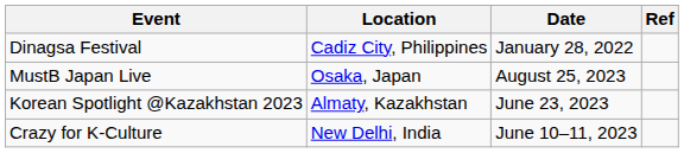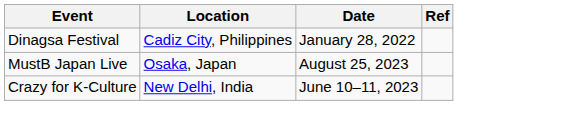 <table class="wikitable">
 <tr>
 <th>Event</th>
 <th>Location</th>
 <th>Date</th>
 <th>Ref</th>
 </tr>
 <tr>
 <td>Dinagsa Festival</td>
 <td><a href='#'>Cadiz City</a>, Philippines</td>
 <td>January 28, 2022</td>
 <td></td>
 </tr>
 <tr>
 <td>MustB Japan Live</td>
 <td><a href='#'>Osaka</a>, Japan</td>
 <td>August 25, 2023</td>
 <td></td>
 </tr>
 <tr>
-<td>Korean Spotlight @Kazakhstan 2023</td>
-<td><a href='#'>Almaty</a>, Kazakhstan</td>
-<td>June 23, 2023</td>
-<td></td>
-</tr>
-<tr>
 <td>Crazy for K-Culture</td>
 <td><a href='#'>New Delhi</a>, India</td>
 <td>June 10–11, 2023</td>
 <td></td>
 </tr>
 </table>
